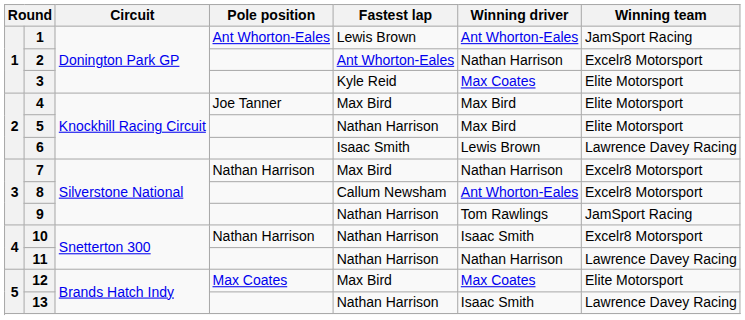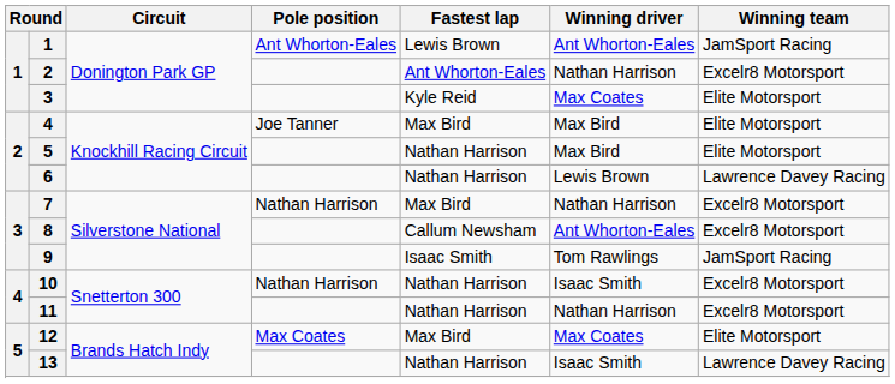 <table class="wikitable" style="font-size: 85%;">
 <tr>
 <th colspan=2>Round</th>
 <th>Circuit</th>
 <th>Pole position</th>
 <th>Fastest lap</th>
 <th>Winning driver</th>
 <th>Winning team</th>
 </tr>
 <tr>
 <th rowspan=3>1</th>
 <th>1</th>
 <td rowspan=3><a href='#'> Donington Park GP</a></td>
 <td> <a href='#'>Ant Whorton-Eales</a></td>
 <td> Lewis Brown</td>
 <td> <a href='#'>Ant Whorton-Eales</a></td>
 <td>JamSport Racing</td>
 </tr>
 <tr>
 <th>2</th>
 <td></td>
 <td> <a href='#'>Ant Whorton-Eales</a></td>
 <td> Nathan Harrison</td>
 <td>Excelr8 Motorsport</td>
 </tr>
 <tr>
 <th>3</th>
 <td></td>
 <td> Kyle Reid</td>
 <td> <a href='#'>Max Coates</a></td>
 <td>Elite Motorsport</td>
 </tr>
 <tr>
 <th rowspan=3>2</th>
 <th>4</th>
 <td rowspan=3><a href='#'>Knockhill Racing Circuit</a></td>
 <td> Joe Tanner</td>
 <td> Max Bird</td>
 <td> Max Bird</td>
 <td>Elite Motorsport</td>
 </tr>
 <tr>
 <th>5</th>
 <td></td>
 <td> Nathan Harrison</td>
 <td> Max Bird</td>
 <td>Elite Motorsport</td>
 </tr>
 <tr>
 <th>6</th>
 <td></td>
-<td> Isaac Smith</td>
+<td> Nathan Harrison</td>
 <td> Lewis Brown</td>
 <td>Lawrence Davey Racing</td>
 </tr>
 <tr>
 <th rowspan=3>3</th>
 <th>7</th>
 <td rowspan=3><a href='#'>Silverstone National</a></td>
 <td> Nathan Harrison</td>
 <td> Max Bird</td>
 <td> Nathan Harrison</td>
 <td>Excelr8 Motorsport</td>
 </tr>
 <tr>
 <th>8</th>
 <td></td>
 <td> Callum Newsham</td>
 <td> <a href='#'>Ant Whorton-Eales</a></td>
 <td>Excelr8 Motorsport</td>
 </tr>
 <tr>
 <th>9</th>
 <td></td>
-<td> Nathan Harrison</td>
+<td> Isaac Smith</td>
 <td> Tom Rawlings</td>
 <td>JamSport Racing</td>
 </tr>
 <tr>
 <th rowspan=2>4</th>
 <th>10</th>
 <td rowspan=2><a href='#'>Snetterton 300</a></td>
 <td> Nathan Harrison</td>
 <td> Nathan Harrison</td>
 <td> Isaac Smith</td>
 <td>Excelr8 Motorsport</td>
 </tr>
 <tr>
 <th>11</th>
 <td></td>
 <td> Nathan Harrison</td>
 <td> Nathan Harrison</td>
-<td>Lawrence Davey Racing</td>
+<td>Excelr8 Motorsport</td>
 </tr>
 <tr>
 <th rowspan=3>5</th>
 <th>12</th>
 <td rowspan=2><a href='#'> Brands Hatch Indy</a></td>
 <td> <a href='#'>Max Coates</a></td>
 <td> Max Bird</td>
 <td> <a href='#'>Max Coates</a></td>
 <td>Elite Motorsport</td>
 </tr>
 <tr>
 <th>13</th>
 <td></td>
 <td> Nathan Harrison</td>
 <td> Isaac Smith</td>
 <td>Lawrence Davey Racing</td>
 </tr>
 <tr>
 </tr>
 </table>
